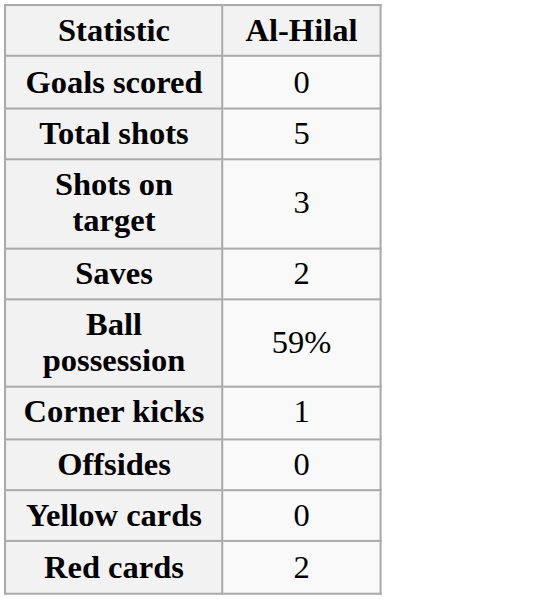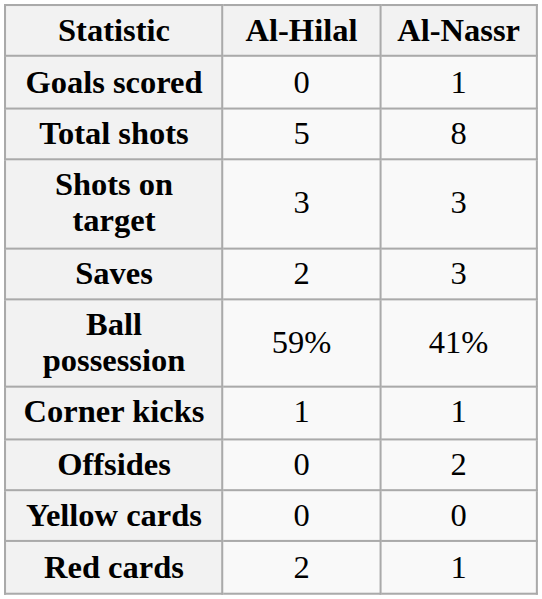 <table class="wikitable plainrowheaders" style="text-align:center">
 <tr>
 <th scope=col width=100>Statistic</th>
 <th scope=col width=70>Al-Hilal</th>
+<th scope=col width=70>Al-Nassr</th>
 </tr>
 <tr>
 <th scope=row>Goals scored</th>
 <td>0</td>
+<td>1</td>
 </tr>
 <tr>
 <th scope=row>Total shots</th>
 <td>5</td>
+<td>8</td>
 </tr>
 <tr>
 <th scope=row>Shots on target</th>
+<td>3</td>
 <td>3</td>
 </tr>
 <tr>
 <th scope=row>Saves</th>
 <td>2</td>
+<td>3</td>
 </tr>
 <tr>
 <th scope=row>Ball possession</th>
 <td>59%</td>
+<td>41%</td>
 </tr>
 <tr>
 <th scope=row>Corner kicks</th>
+<td>1</td>
 <td>1</td>
 </tr>
 <tr>
 <th scope=row>Offsides</th>
 <td>0</td>
+<td>2</td>
 </tr>
 <tr>
 <th scope=row>Yellow cards</th>
+<td>0</td>
 <td>0</td>
 </tr>
 <tr>
 <th scope=row>Red cards</th>
 <td>2</td>
+<td>1</td>
 </tr>
 </table>
